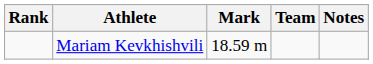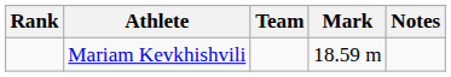 <table class="wikitable sortable">
 <tr>
 <th>Rank</th>
 <th>Athlete</th>
+<th>Team</th>
 <th>Mark</th>
-<th>Team</th>
 <th>Notes</th>
 </tr>
 <tr>
 <td align=center></td>
 <td><a href='#'>Mariam Kevkhishvili</a></td>
+<td></td>
 <td>18.59 m</td>
-<td></td>
 <td></td>
 </tr>
 </table>
